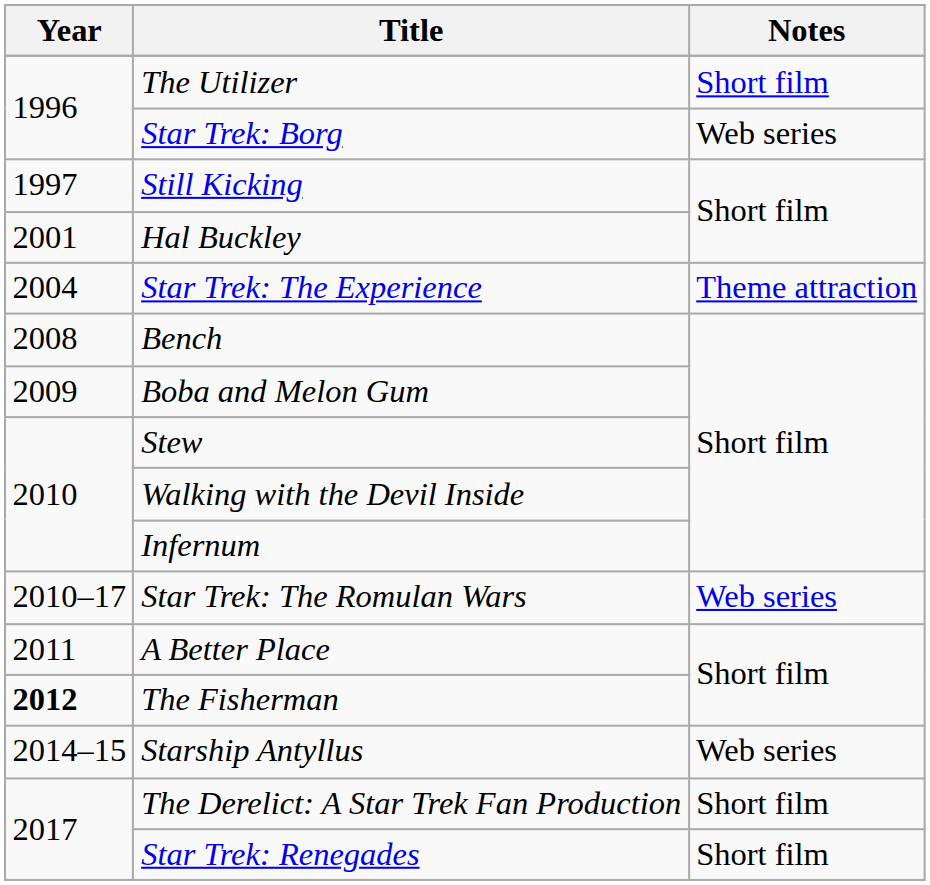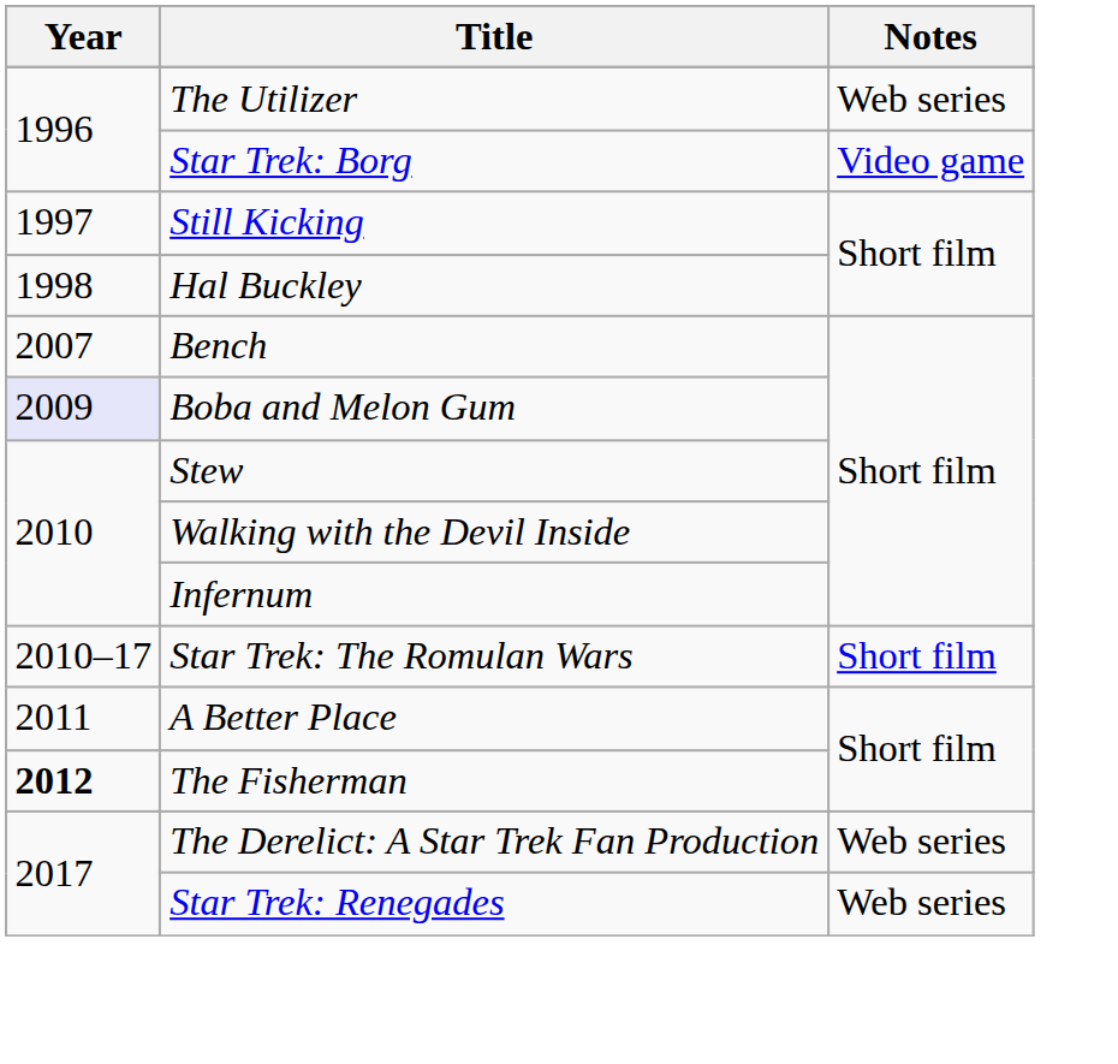 <table class="wikitable sortable">
 <tr>
 <th>Year</th>
 <th>Title</th>
 <th class="unsortable">Notes</th>
 </tr>
 <tr>
 </tr>
 <tr>
 <td rowspan="2">1996</td>
 <td><em>The Utilizer</em></td>
-<td><a href='#'>Short film</a></td>
+<td>Web series</td>
 </tr>
 <tr>
 <td><em><a href='#'>Star Trek: Borg</a></em></td>
-<td>Web series</td>
+<td><a href='#'>Video game</a></td>
 </tr>
 <tr>
 <td>1997</td>
 <td><em><a href='#'>Still Kicking</a></em></td>
 <td rowspan="2">Short film</td>
 </tr>
 <tr>
-<td>2001</td>
+<td>1998</td>
 <td><em>Hal Buckley</em></td>
 </tr>
 <tr>
-<td>2004</td>
-<td><em><a href='#'>Star Trek: The Experience</a></em></td>
-<td><a href='#'>Theme attraction</a></td>
-</tr>
-<tr>
-<td>2008</td>
+<td>2007</td>
 <td><em>Bench</em></td>
 <td rowspan="5">Short film</td>
 </tr>
 <tr>
-<td>2009</td>
+<td style="background: lavender;">2009</td>
 <td><em>Boba and Melon Gum</em></td>
 </tr>
 <tr>
 <td rowspan="3">2010</td>
 <td><em>Stew</em></td>
 </tr>
 <tr>
 <td><em>Walking with the Devil Inside</em></td>
 </tr>
 <tr>
 <td><em>Infernum</em></td>
 </tr>
 <tr>
 <td>2010–17</td>
 <td><em>Star Trek: The Romulan Wars</em></td>
-<td><a href='#'>Web series</a></td>
+<td><a href='#'>Short film</a></td>
 </tr>
 <tr>
 <td>2011</td>
 <td><em>A Better Place</em></td>
 <td rowspan="2">Short film</td>
 </tr>
 <tr>
 <td><strong>2012</strong></td>
 <td><em>The Fisherman</em></td>
 </tr>
 <tr>
-<td>2014–15</td>
-<td><em>Starship Antyllus</em></td>
+<td rowspan="2">2017</td>
+<td><em>The Derelict: A Star Trek Fan Production</em></td>
 <td>Web series</td>
 </tr>
 <tr>
-<td rowspan="2">2017</td>
-<td><em>The Derelict: A Star Trek Fan Production</em></td>
-<td>Short film</td>
-</tr>
-<tr>
 <td><em><a href='#'>Star Trek: Renegades</a></em></td>
-<td>Short film</td>
+<td>Web series</td>
 </tr>
 </table>
